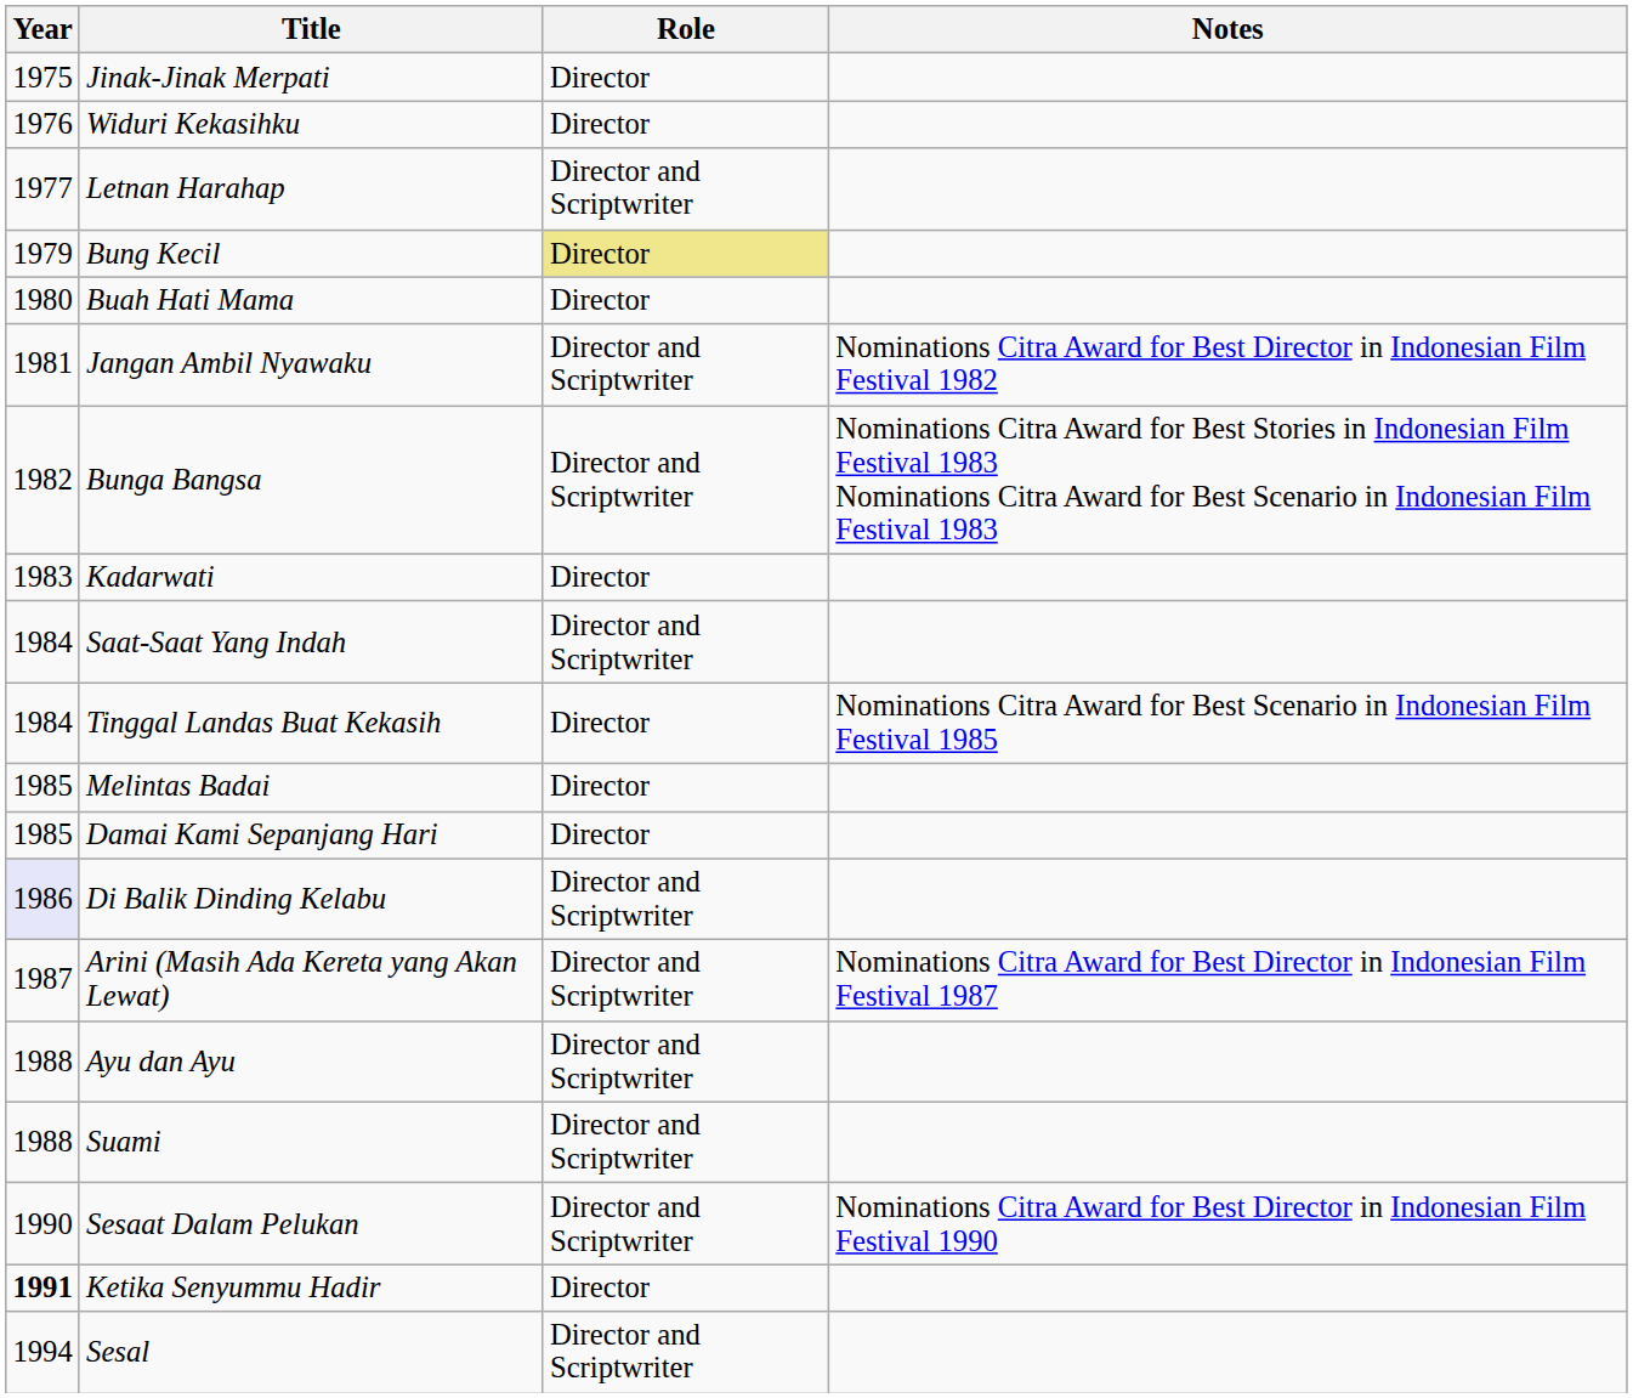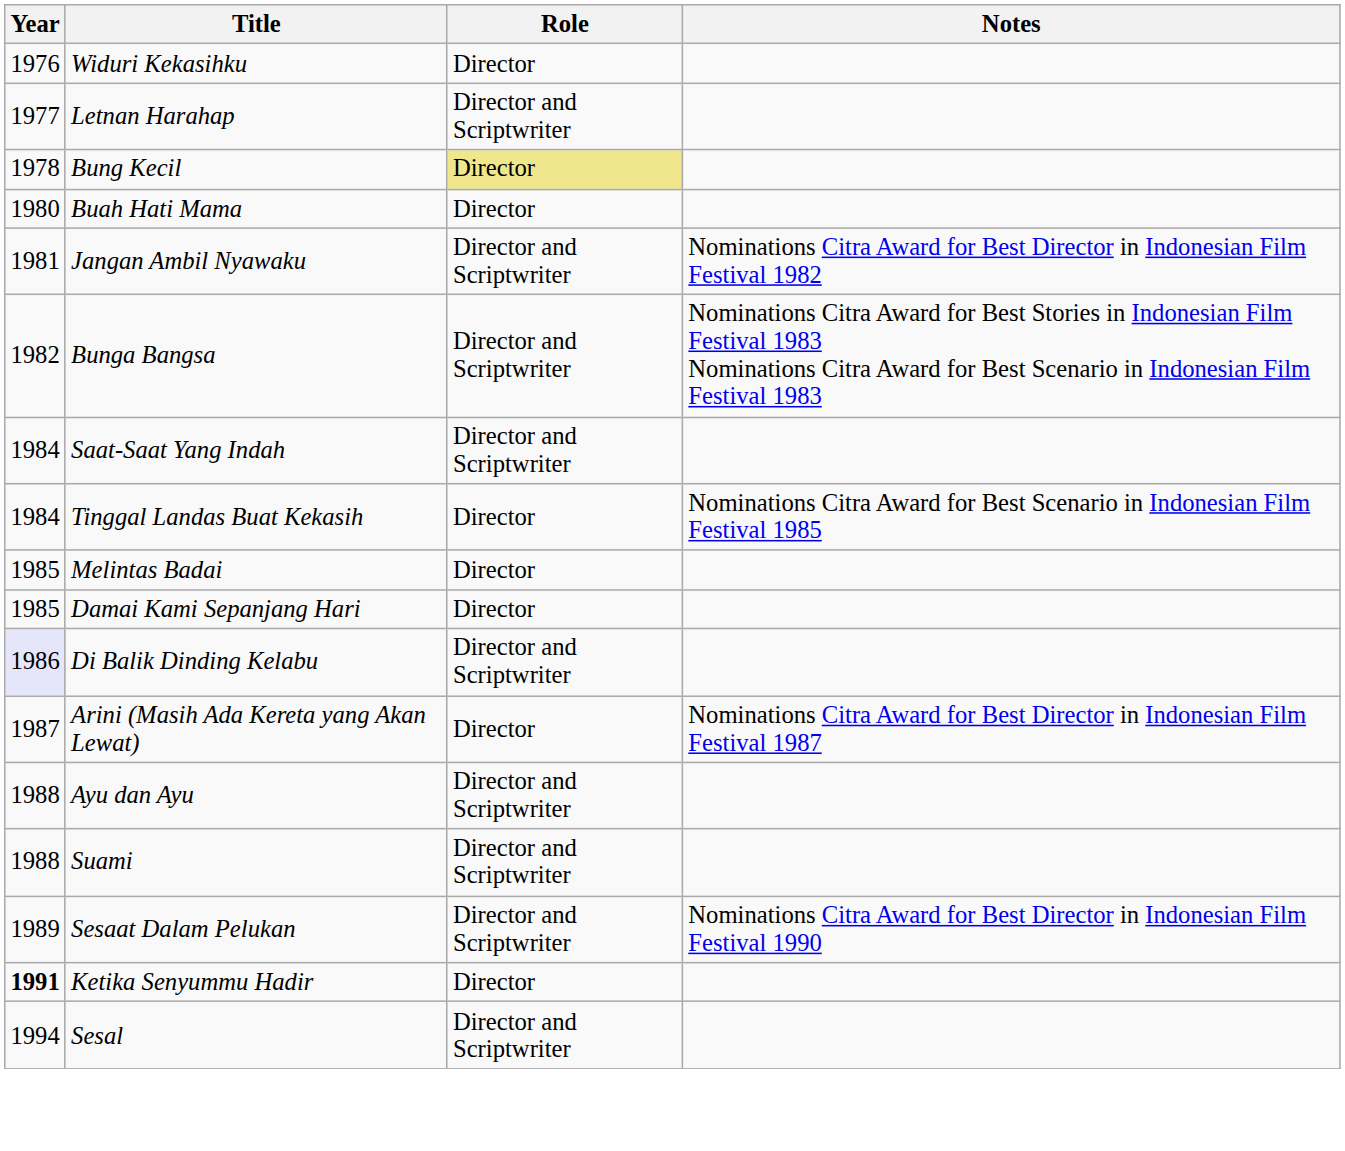 <table class="wikitable">
 <tr>
 <th>Year</th>
 <th>Title</th>
 <th>Role</th>
 <th>Notes</th>
-</tr>
-<tr>
-<td>1975</td>
-<td><em>Jinak-Jinak Merpati</em></td>
-<td>Director</td>
-<td></td>
 </tr>
 <tr>
 <td>1976</td>
 <td><em>Widuri Kekasihku</em></td>
 <td>Director</td>
 <td></td>
 </tr>
 <tr>
 <td>1977</td>
 <td><em>Letnan Harahap</em></td>
 <td>Director and Scriptwriter</td>
 <td></td>
 </tr>
 <tr>
-<td>1979</td>
+<td>1978</td>
 <td><em>Bung Kecil</em></td>
 <td style="background: khaki;">Director</td>
 <td></td>
 </tr>
 <tr>
 <td>1980</td>
 <td><em>Buah Hati Mama</em></td>
 <td>Director</td>
 <td></td>
 </tr>
 <tr>
 <td>1981</td>
 <td><em>Jangan Ambil Nyawaku</em></td>
 <td>Director and Scriptwriter</td>
 <td>Nominations <a href='#'>Citra Award for Best Director</a> in <a href='#'>Indonesian Film Festival 1982</a></td>
 </tr>
 <tr>
 <td>1982</td>
 <td><em>Bunga Bangsa</em></td>
 <td>Director and Scriptwriter</td>
 <td>Nominations Citra Award for Best Stories in <a href='#'>Indonesian Film Festival 1983</a><br>Nominations Citra Award for Best Scenario in <a href='#'>Indonesian Film Festival 1983</a></td>
-</tr>
-<tr>
-<td>1983</td>
-<td><em>Kadarwati</em></td>
-<td>Director</td>
-<td></td>
 </tr>
 <tr>
 <td>1984</td>
 <td><em>Saat-Saat Yang Indah</em></td>
 <td>Director and Scriptwriter</td>
 <td></td>
 </tr>
 <tr>
 <td>1984</td>
 <td><em>Tinggal Landas Buat Kekasih</em></td>
 <td>Director</td>
 <td>Nominations Citra Award for Best Scenario in <a href='#'>Indonesian Film Festival 1985</a></td>
 </tr>
 <tr>
 <td>1985</td>
 <td><em>Melintas Badai</em></td>
 <td>Director</td>
 <td></td>
 </tr>
 <tr>
 <td>1985</td>
 <td><em>Damai Kami Sepanjang Hari</em></td>
 <td>Director</td>
 <td></td>
 </tr>
 <tr>
 <td style="background: lavender;">1986</td>
 <td><em>Di Balik Dinding Kelabu</em></td>
 <td>Director and Scriptwriter</td>
 <td></td>
 </tr>
 <tr>
 <td>1987</td>
 <td><em>Arini (Masih Ada Kereta yang Akan Lewat)</em></td>
-<td>Director and Scriptwriter</td>
+<td>Director</td>
 <td>Nominations <a href='#'>Citra Award for Best Director</a> in <a href='#'>Indonesian Film Festival 1987</a></td>
 </tr>
 <tr>
 <td>1988</td>
 <td><em>Ayu dan Ayu</em></td>
 <td>Director and Scriptwriter</td>
 <td></td>
 </tr>
 <tr>
 <td>1988</td>
 <td><em>Suami</em></td>
 <td>Director and Scriptwriter</td>
 <td></td>
 </tr>
 <tr>
-<td>1990</td>
+<td>1989</td>
 <td><em>Sesaat Dalam Pelukan</em></td>
 <td>Director and Scriptwriter</td>
 <td>Nominations <a href='#'>Citra Award for Best Director</a> in <a href='#'>Indonesian Film Festival 1990</a></td>
 </tr>
 <tr>
 <td><strong>1991</strong></td>
 <td><em>Ketika Senyummu Hadir</em></td>
 <td>Director</td>
 <td></td>
 </tr>
 <tr>
 <td>1994</td>
 <td><em>Sesal</em></td>
 <td>Director and Scriptwriter</td>
 <td></td>
 </tr>
 </table>
